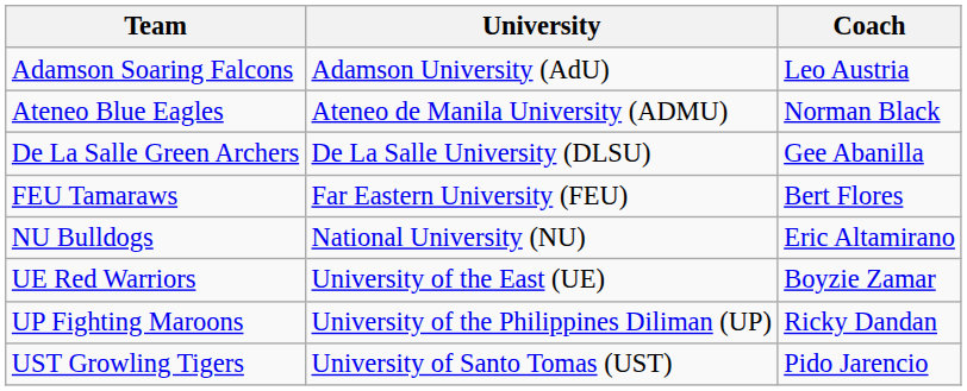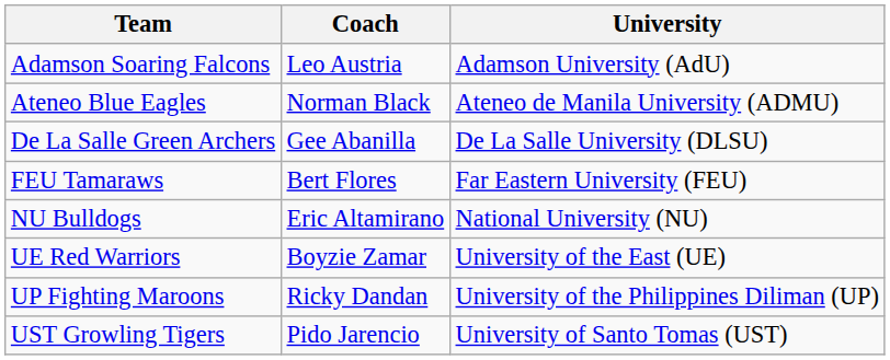 <table class="wikitable">
 <tr>
 <th>Team</th>
+<th>Coach</th>
 <th>University</th>
-<th>Coach</th>
 </tr>
 <tr>
 <td><a href='#'>Adamson Soaring Falcons</a></td>
+<td><a href='#'>Leo Austria</a></td>
 <td><a href='#'>Adamson University</a> (AdU)</td>
-<td><a href='#'>Leo Austria</a></td>
 </tr>
 <tr>
 <td><a href='#'>Ateneo Blue Eagles</a></td>
+<td><a href='#'>Norman Black</a></td>
 <td><a href='#'>Ateneo de Manila University</a> (ADMU)</td>
-<td><a href='#'>Norman Black</a></td>
 </tr>
 <tr>
 <td><a href='#'>De La Salle Green Archers</a></td>
+<td><a href='#'>Gee Abanilla</a></td>
 <td><a href='#'>De La Salle University</a> (DLSU)</td>
-<td><a href='#'>Gee Abanilla</a></td>
 </tr>
 <tr>
 <td><a href='#'>FEU Tamaraws</a></td>
+<td><a href='#'>Bert Flores</a></td>
 <td><a href='#'>Far Eastern University</a> (FEU)</td>
-<td><a href='#'>Bert Flores</a></td>
 </tr>
 <tr>
 <td><a href='#'>NU Bulldogs</a></td>
+<td><a href='#'>Eric Altamirano</a></td>
 <td><a href='#'>National University</a> (NU)</td>
-<td><a href='#'>Eric Altamirano</a></td>
 </tr>
 <tr>
 <td><a href='#'>UE Red Warriors</a></td>
+<td><a href='#'>Boyzie Zamar</a></td>
 <td><a href='#'>University of the East</a> (UE)</td>
-<td><a href='#'>Boyzie Zamar</a></td>
 </tr>
 <tr>
 <td><a href='#'>UP Fighting Maroons</a></td>
+<td><a href='#'>Ricky Dandan</a></td>
 <td><a href='#'>University of the Philippines Diliman</a> (UP)</td>
-<td><a href='#'>Ricky Dandan</a></td>
 </tr>
 <tr>
 <td><a href='#'>UST Growling Tigers</a></td>
+<td><a href='#'>Pido Jarencio</a></td>
 <td><a href='#'>University of Santo Tomas</a> (UST)</td>
-<td><a href='#'>Pido Jarencio</a></td>
 </tr>
 </table>
